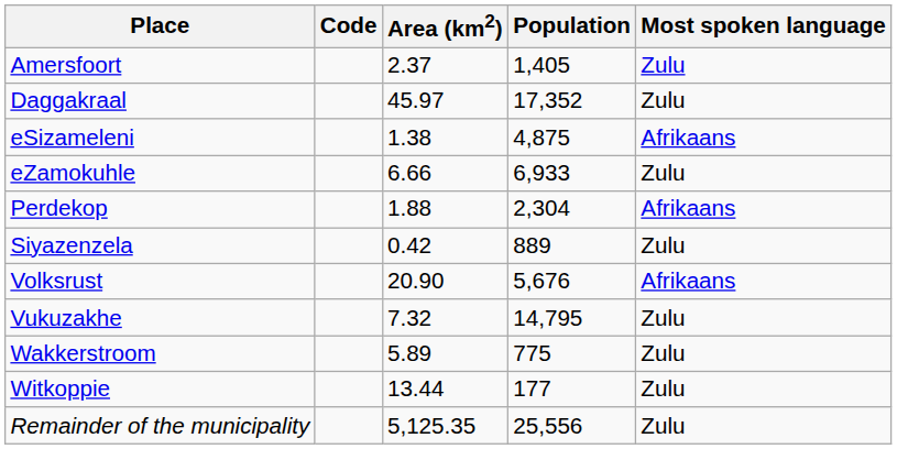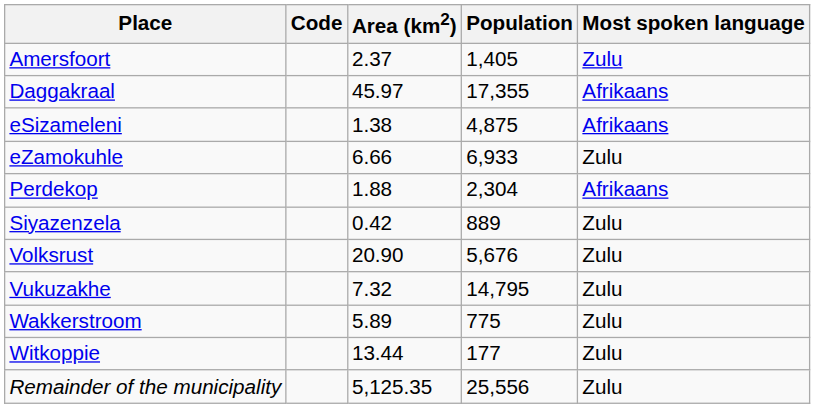 <table class="wikitable sortable">
 <tr>
 <th>Place</th>
 <th>Code</th>
 <th>Area (km<sup>2</sup>)</th>
 <th>Population</th>
 <th>Most spoken language</th>
 </tr>
 <tr>
 <td><a href='#'>Amersfoort</a></td>
 <td></td>
 <td>2.37</td>
 <td>1,405</td>
 <td><a href='#'>Zulu</a></td>
 </tr>
 <tr>
 <td><a href='#'>Daggakraal</a></td>
 <td></td>
 <td>45.97</td>
-<td>17,352</td>
-<td>Zulu</td>
+<td>17,355</td>
+<td><a href='#'>Afrikaans</a></td>
 </tr>
 <tr>
 <td><a href='#'>eSizameleni</a></td>
 <td></td>
 <td>1.38</td>
 <td>4,875</td>
 <td><a href='#'>Afrikaans</a></td>
 </tr>
 <tr>
 <td><a href='#'>eZamokuhle</a></td>
 <td></td>
 <td>6.66</td>
 <td>6,933</td>
 <td>Zulu</td>
 </tr>
 <tr>
 <td><a href='#'>Perdekop</a></td>
 <td></td>
 <td>1.88</td>
 <td>2,304</td>
 <td><a href='#'>Afrikaans</a></td>
 </tr>
 <tr>
 <td><a href='#'>Siyazenzela</a></td>
 <td></td>
 <td>0.42</td>
 <td>889</td>
 <td>Zulu</td>
 </tr>
 <tr>
 <td><a href='#'>Volksrust</a></td>
 <td></td>
 <td>20.90</td>
 <td>5,676</td>
-<td><a href='#'>Afrikaans</a></td>
+<td>Zulu</td>
 </tr>
 <tr>
 <td><a href='#'>Vukuzakhe</a></td>
 <td></td>
 <td>7.32</td>
 <td>14,795</td>
 <td>Zulu</td>
 </tr>
 <tr>
 <td><a href='#'>Wakkerstroom</a></td>
 <td></td>
 <td>5.89</td>
 <td>775</td>
 <td>Zulu</td>
 </tr>
 <tr>
 <td><a href='#'>Witkoppie</a></td>
 <td></td>
 <td>13.44</td>
 <td>177</td>
 <td>Zulu</td>
 </tr>
 <tr>
 <td><em>Remainder of the municipality</em></td>
 <td></td>
 <td>5,125.35</td>
 <td>25,556</td>
 <td>Zulu</td>
 </tr>
 </table>
